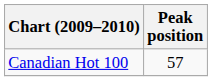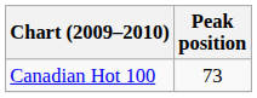 <table class="wikitable sortable">
 <tr>
 <th align="left">Chart (2009–2010)</th>
 <th align="center">Peak <br>position</th>
 </tr>
 <tr>
 <td align="left"><a href='#'>Canadian Hot 100</a></td>
-<td align="center">57</td>
+<td align="center">73</td>
 </tr>
 <tr>
 </tr>
 </table>
